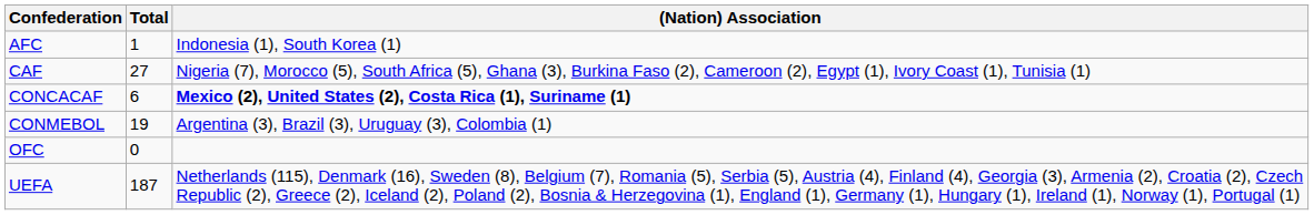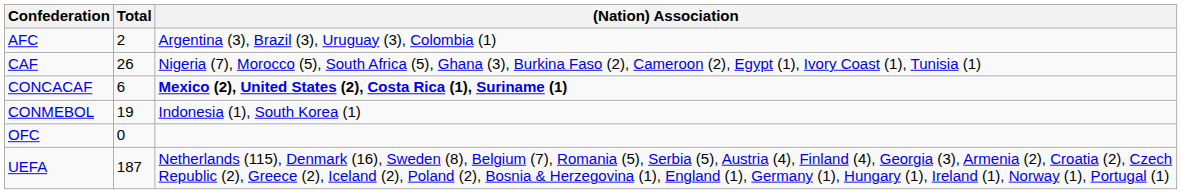 <table class="wikitable sortable" style="text-align:left">
 <tr>
 <th scope="row">Confederation</th>
 <th scope="col">Total</th>
 <th scope="col" class="unsortable">(Nation) Association</th>
 </tr>
 <tr>
 <td><a href='#'>AFC</a></td>
-<td>1</td>
-<td> <a href='#'>Indonesia</a> (1),  <a href='#'>South Korea</a> (1)</td>
+<td>2</td>
+<td> <a href='#'>Argentina</a> (3),  <a href='#'>Brazil</a> (3),  <a href='#'>Uruguay</a> (3),  <a href='#'>Colombia</a> (1)</td>
 </tr>
 <tr>
 <td><a href='#'>CAF</a></td>
-<td>27</td>
+<td>26</td>
 <td> <a href='#'>Nigeria</a> (7),  <a href='#'>Morocco</a> (5),  <a href='#'>South Africa</a> (5),  <a href='#'>Ghana</a> (3),  <a href='#'>Burkina Faso</a> (2),  <a href='#'>Cameroon</a> (2),  <a href='#'>Egypt</a> (1),  <a href='#'>Ivory Coast</a> (1),  <a href='#'>Tunisia</a> (1)</td>
 </tr>
 <tr>
 <td><a href='#'>CONCACAF</a></td>
 <td>6</td>
 <td><strong> <a href='#'>Mexico</a> (2),  <a href='#'>United States</a> (2),  <a href='#'>Costa Rica</a> (1),  <a href='#'>Suriname</a> (1)</strong></td>
 </tr>
 <tr>
 <td><a href='#'>CONMEBOL</a></td>
 <td>19</td>
-<td> <a href='#'>Argentina</a> (3),  <a href='#'>Brazil</a> (3),  <a href='#'>Uruguay</a> (3),  <a href='#'>Colombia</a> (1)</td>
+<td> <a href='#'>Indonesia</a> (1),  <a href='#'>South Korea</a> (1)</td>
 </tr>
 <tr>
 <td><a href='#'>OFC</a></td>
 <td>0</td>
 <td> </td>
 </tr>
 <tr>
 <td><a href='#'>UEFA</a></td>
 <td>187</td>
 <td> <a href='#'>Netherlands</a> (115),  <a href='#'>Denmark</a> (16),  <a href='#'>Sweden</a> (8),  <a href='#'>Belgium</a> (7),  <a href='#'>Romania</a> (5),  <a href='#'>Serbia</a> (5),  <a href='#'>Austria</a> (4),  <a href='#'>Finland</a> (4),  <a href='#'>Georgia</a> (3),  <a href='#'>Armenia</a> (2),  <a href='#'>Croatia</a> (2),  <a href='#'>Czech Republic</a> (2),  <a href='#'>Greece</a> (2),  <a href='#'>Iceland</a> (2),  <a href='#'>Poland</a> (2),  <a href='#'>Bosnia & Herzegovina</a> (1),  <a href='#'>England</a> (1),  <a href='#'>Germany</a> (1),  <a href='#'>Hungary</a> (1),  <a href='#'>Ireland</a> (1),  <a href='#'>Norway</a> (1),  <a href='#'>Portugal</a> (1)</td>
 </tr>
 </table>
